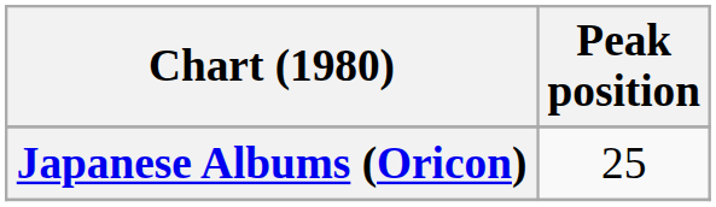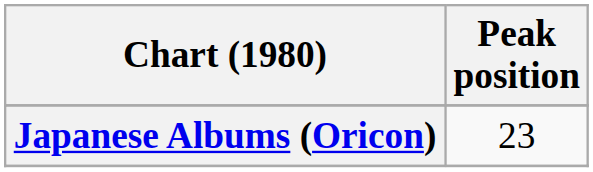 <table class="wikitable sortable plainrowheaders" style="text-align:center">
 <tr>
 <th scope="col">Chart (1980)</th>
 <th scope="col">Peak<br>position</th>
 </tr>
 <tr>
 </tr>
 <tr>
 </tr>
 <tr>
 </tr>
 <tr>
 <th scope="row"><a href='#'>Japanese Albums</a> (<a href='#'>Oricon</a>)</th>
-<td>25</td>
+<td>23</td>
 </tr>
 <tr>
 </tr>
 <tr>
 </tr>
 <tr>
 </tr>
 <tr>
 </tr>
 <tr>
 </tr>
 </table>
